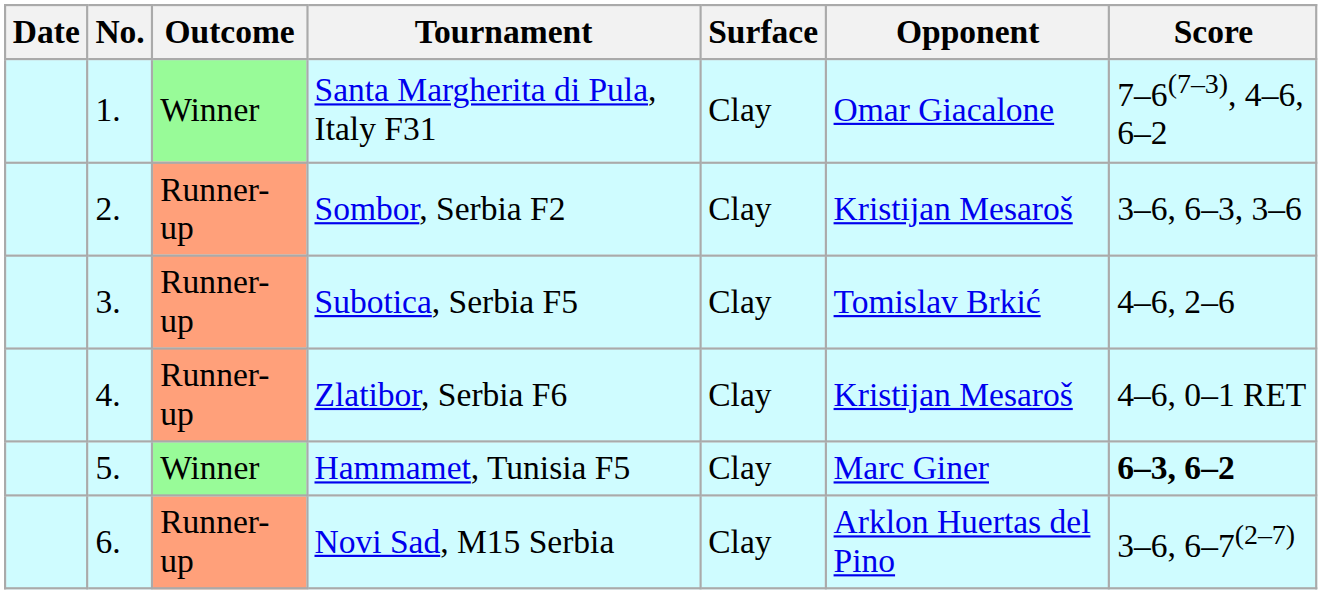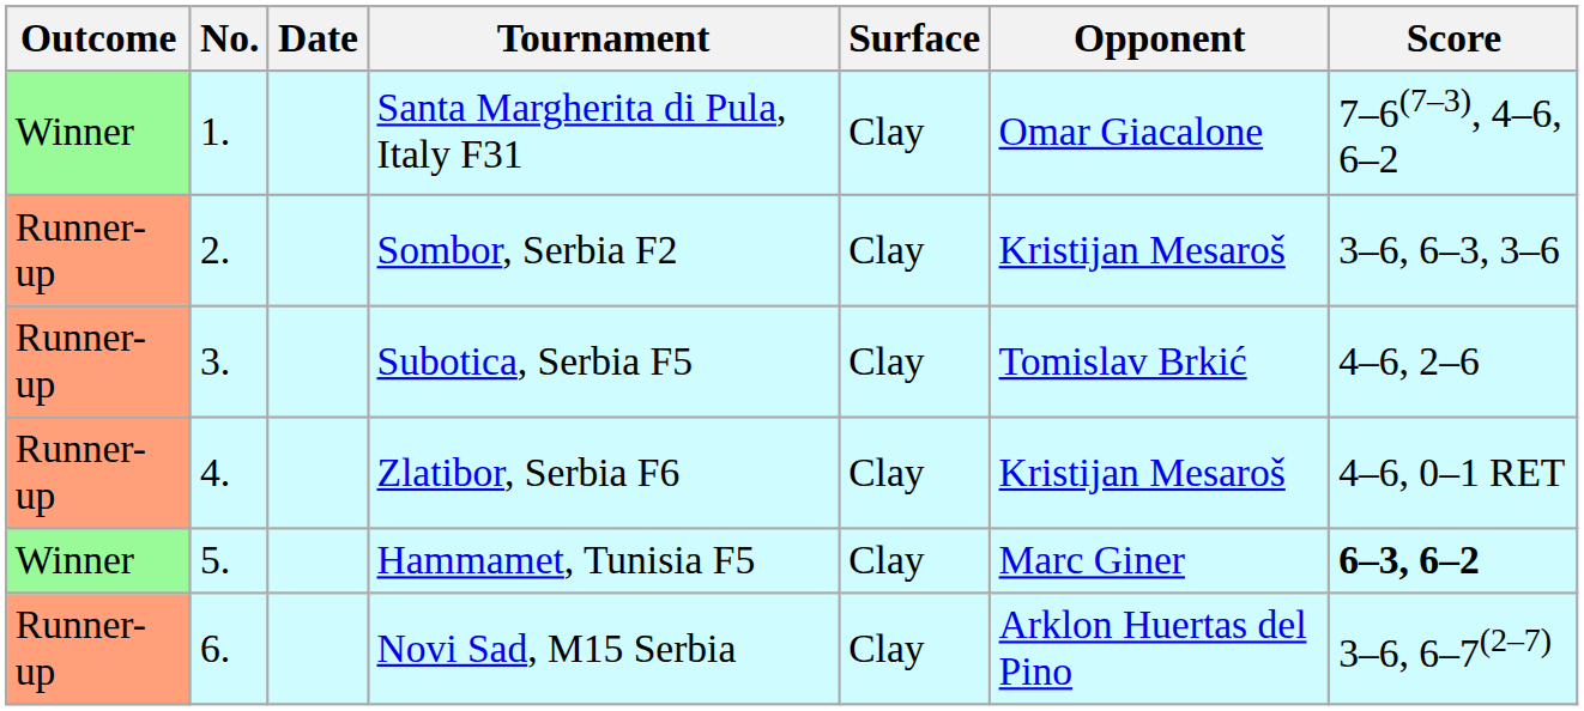 <table class="sortable wikitable" style=font-size:97%>
 <tr>
+<th>Outcome</th>
+<th>No.</th>
 <th>Date</th>
-<th>No.</th>
-<th>Outcome</th>
 <th>Tournament</th>
 <th>Surface</th>
 <th>Opponent</th>
 <th>Score</th>
 </tr>
 <tr style="background:#cffcff;">
+<td bgcolor=98FB98>Winner</td>
+<td>1.</td>
 <td></td>
-<td>1.</td>
-<td bgcolor=98FB98>Winner</td>
 <td> <a href='#'>Santa Margherita di Pula</a>, Italy F31</td>
 <td>Clay</td>
 <td> <a href='#'>Omar Giacalone</a></td>
 <td>7–6<sup>(7–3)</sup>, 4–6, 6–2</td>
 </tr>
 <tr style="background:#cffcff;">
+<td bgcolor=FFA07A>Runner-up</td>
+<td>2.</td>
 <td></td>
-<td>2.</td>
-<td bgcolor=FFA07A>Runner-up</td>
 <td> <a href='#'>Sombor</a>, Serbia F2</td>
 <td>Clay</td>
 <td> <a href='#'>Kristijan Mesaroš</a></td>
 <td>3–6, 6–3, 3–6</td>
 </tr>
 <tr style="background:#cffcff;">
+<td bgcolor=FFA07A>Runner-up</td>
+<td>3.</td>
 <td></td>
-<td>3.</td>
-<td bgcolor=FFA07A>Runner-up</td>
 <td> <a href='#'>Subotica</a>, Serbia F5</td>
 <td>Clay</td>
 <td> <a href='#'>Tomislav Brkić</a></td>
 <td>4–6, 2–6</td>
 </tr>
 <tr style="background:#cffcff;">
+<td bgcolor=FFA07A>Runner-up</td>
+<td>4.</td>
 <td></td>
-<td>4.</td>
-<td bgcolor=FFA07A>Runner-up</td>
 <td> <a href='#'>Zlatibor</a>, Serbia F6</td>
 <td>Clay</td>
 <td> <a href='#'>Kristijan Mesaroš</a></td>
 <td>4–6, 0–1 RET</td>
 </tr>
 <tr style="background:#cffcff;">
+<td bgcolor=98FB98>Winner</td>
+<td>5.</td>
 <td></td>
-<td>5.</td>
-<td bgcolor=98FB98>Winner</td>
 <td> <a href='#'>Hammamet</a>, Tunisia F5</td>
 <td>Clay</td>
 <td> <a href='#'>Marc Giner</a></td>
 <td><strong>6–3, 6–2</strong></td>
 </tr>
 <tr style="background:#cffcff;">
+<td bgcolor=FFA07A>Runner-up</td>
+<td>6.</td>
 <td></td>
-<td>6.</td>
-<td bgcolor=FFA07A>Runner-up</td>
 <td> <a href='#'>Novi Sad</a>, M15 Serbia</td>
 <td>Clay</td>
 <td> <a href='#'>Arklon Huertas del Pino</a></td>
 <td>3–6, 6–7<sup>(2–7)</sup></td>
 </tr>
 </table>
